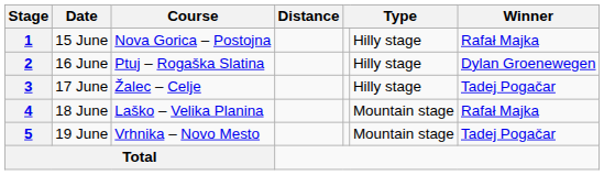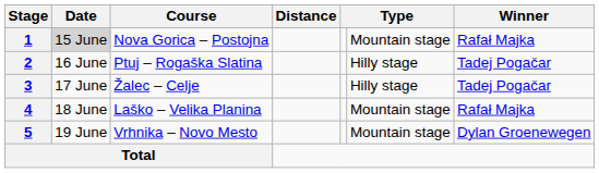 <table class="wikitable">
 <tr>
 <th>Stage</th>
 <th>Date</th>
 <th>Course</th>
 <th>Distance</th>
 <th colspan="2">Type</th>
 <th>Winner</th>
 </tr>
 <tr>
 <th scope="row" style="text-align:center;"><a href='#'>1</a></th>
-<td style="text-align:center;">15 June</td>
+<td style="background: lightgrey; text-align:center;">15 June</td>
 <td><a href='#'>Nova Gorica</a> – <a href='#'>Postojna</a></td>
 <td style="text-align:center;"></td>
 <td></td>
-<td>Hilly stage</td>
+<td>Mountain stage</td>
 <td> <a href='#'>Rafał Majka</a></td>
 </tr>
 <tr>
 <th scope="row" style="text-align:center;"><a href='#'>2</a></th>
 <td style="text-align:center;">16 June</td>
 <td><a href='#'>Ptuj</a> – <a href='#'>Rogaška Slatina</a></td>
 <td style="text-align:center;"></td>
 <td></td>
 <td>Hilly stage</td>
-<td> <a href='#'>Dylan Groenewegen</a></td>
+<td> <a href='#'>Tadej Pogačar</a></td>
 </tr>
 <tr>
 <th scope="row" style="text-align:center;"><a href='#'>3</a></th>
 <td style="text-align:center;">17 June</td>
 <td><a href='#'>Žalec</a> – <a href='#'>Celje</a></td>
 <td style="text-align:center;"></td>
 <td></td>
 <td>Hilly stage</td>
 <td> <a href='#'>Tadej Pogačar</a></td>
 </tr>
 <tr>
 <th scope="row" style="text-align:center;"><a href='#'>4</a></th>
 <td style="text-align:center;">18 June</td>
 <td><a href='#'>Laško</a> – <a href='#'>Velika Planina</a></td>
 <td style="text-align:center;"></td>
 <td></td>
 <td>Mountain stage</td>
 <td> <a href='#'>Rafał Majka</a></td>
 </tr>
 <tr>
 <th scope="row" style="text-align:center;"><a href='#'>5</a></th>
 <td style="text-align:center;">19 June</td>
 <td><a href='#'>Vrhnika</a> – <a href='#'>Novo Mesto</a></td>
 <td style="text-align:center;"></td>
 <td></td>
 <td>Mountain stage</td>
-<td> <a href='#'>Tadej Pogačar</a></td>
+<td> <a href='#'>Dylan Groenewegen</a></td>
 </tr>
 <tr>
 <th colspan="3">Total</th>
 <td colspan="4" style="text-align:center;"></td>
 </tr>
 </table>
